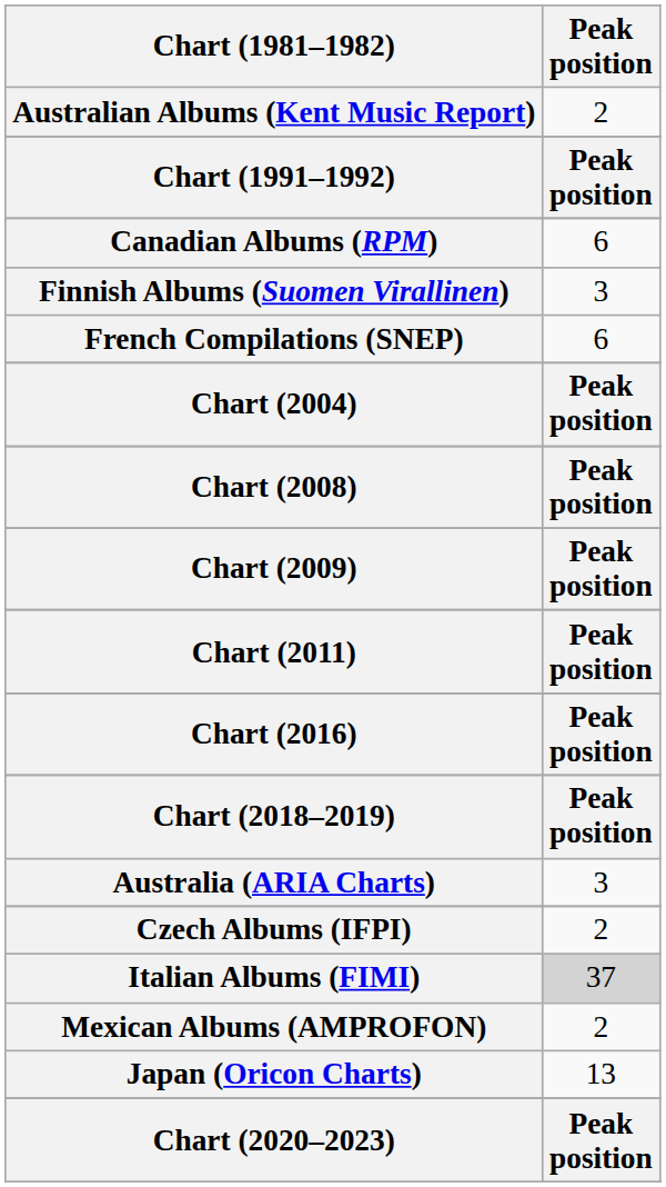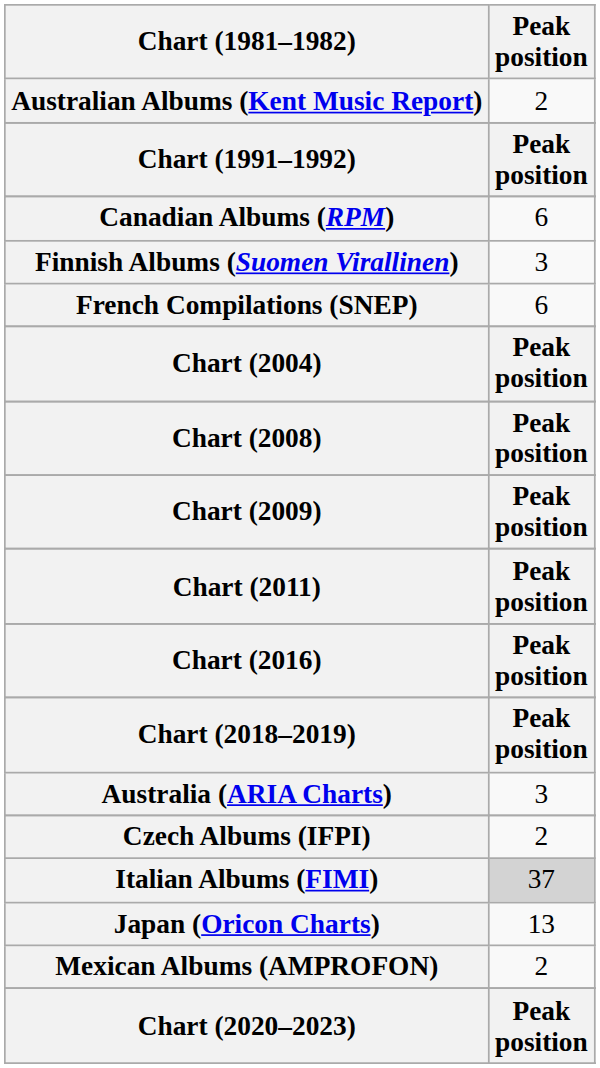 <table class="wikitable sortable plainrowheaders">
 <tr>
 <th scope="col">Chart (1981–1982)</th>
 <th scope="col">Peak<br>position</th>
 </tr>
 <tr>
 <th scope="row">Australian Albums (<a href='#'>Kent Music Report</a>)</th>
 <td style="text-align:center;">2</td>
 </tr>
 <tr>
 </tr>
 <tr>
 </tr>
 <tr>
 </tr>
 <tr>
 </tr>
 <tr>
 </tr>
 <tr>
 </tr>
 <tr>
 <th scope="col">Chart (1991–1992)</th>
 <th scope="col">Peak<br>position</th>
 </tr>
 <tr>
 </tr>
 <tr>
 <th scope="row">Canadian Albums (<em><a href='#'>RPM</a></em>)</th>
 <td style="text-align:center;">6</td>
 </tr>
 <tr>
 <th scope="row">Finnish Albums (<a href='#'><em>Suomen Virallinen</em></a>)</th>
 <td align="center">3</td>
 </tr>
 <tr>
 <th scope="row">French Compilations (SNEP)</th>
 <td style="text-align:center;">6</td>
 </tr>
 <tr>
 </tr>
 <tr>
 </tr>
 <tr>
 </tr>
 <tr>
 <th scope="col">Chart (2004)</th>
 <th scope="col">Peak<br>position</th>
 </tr>
 <tr>
 </tr>
 <tr>
 <th scope="col">Chart (2008)</th>
 <th scope="col">Peak<br>position</th>
 </tr>
 <tr>
 </tr>
 <tr>
 <th scope="col">Chart (2009)</th>
 <th scope="col">Peak<br>position</th>
 </tr>
 <tr>
 </tr>
 <tr>
 <th scope="col">Chart (2011)</th>
 <th scope="col">Peak<br>position</th>
 </tr>
 <tr>
 </tr>
 <tr>
 </tr>
 <tr>
 </tr>
 <tr>
 <th scope="col">Chart (2016)</th>
 <th scope="col">Peak<br>position</th>
 </tr>
 <tr>
 </tr>
 <tr>
 <th scope="col">Chart (2018–2019)</th>
 <th scope="col">Peak<br>position</th>
 </tr>
 <tr>
 <th scope="row">Australia (<a href='#'>ARIA Charts</a>)</th>
 <td style="text-align:center;">3</td>
 </tr>
 <tr>
 </tr>
 <tr>
 </tr>
 <tr>
 </tr>
 <tr>
 <th scope="row">Czech Albums (IFPI)</th>
 <td style="text-align:center;">2</td>
 </tr>
 <tr>
 <th scope="row">Italian Albums (<a href='#'>FIMI</a>)</th>
 <td style="background: lightgrey; text-align:center;">37</td>
 </tr>
 <tr>
+<th scope="row">Japan (<a href='#'>Oricon Charts</a>)</th>
+<td style="text-align:center;">13</td>
+</tr>
+<tr>
 <th scope="row">Mexican Albums (AMPROFON)</th>
 <td style="text-align:center;">2</td>
-</tr>
-<tr>
-<th scope="row">Japan (<a href='#'>Oricon Charts</a>)</th>
-<td style="text-align:center;">13</td>
 </tr>
 <tr>
 </tr>
 <tr>
 </tr>
 <tr>
 </tr>
 <tr>
 </tr>
 <tr>
 </tr>
 <tr>
 <th scope="col">Chart (2020–2023)</th>
 <th scope="col">Peak<br>position</th>
 </tr>
 <tr>
 </tr>
 <tr>
 </tr>
 <tr>
 </tr>
 <tr>
 </tr>
 <tr>
 </tr>
 <tr>
 </tr>
 <tr>
 </tr>
 <tr>
 </tr>
 </table>
